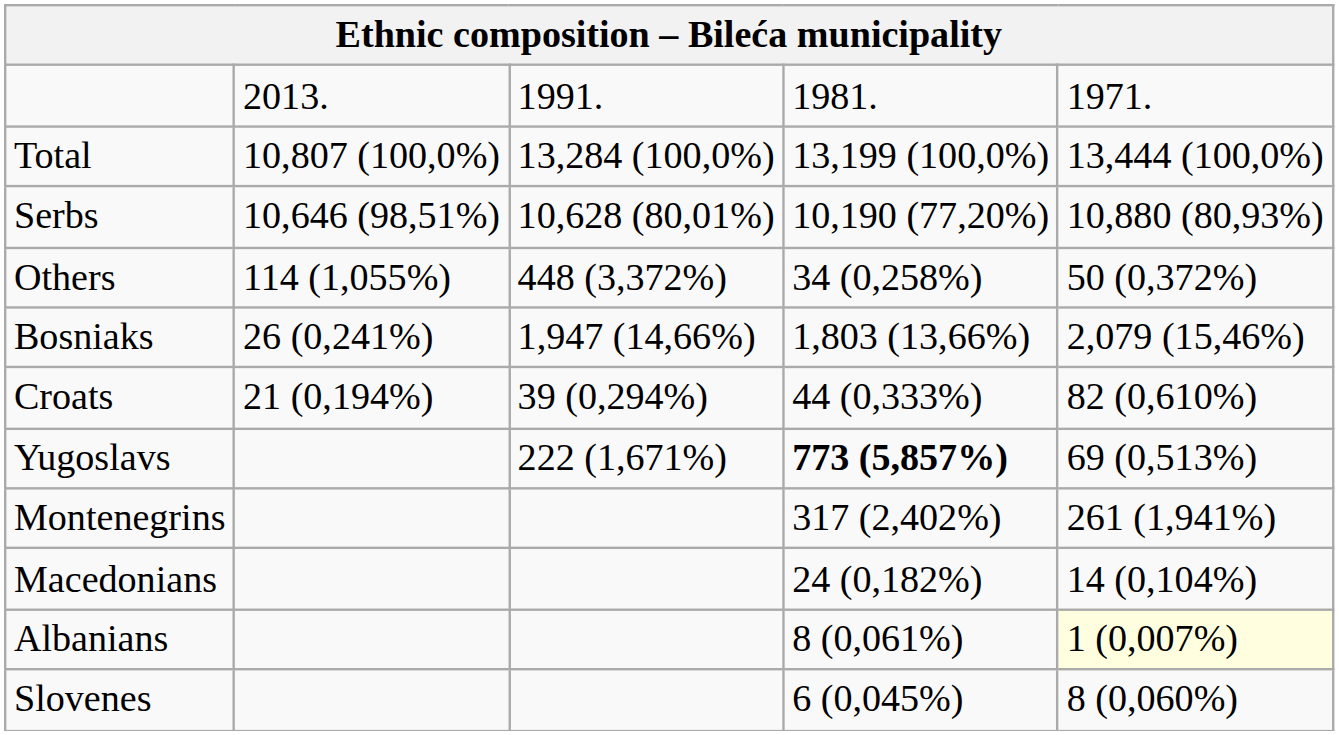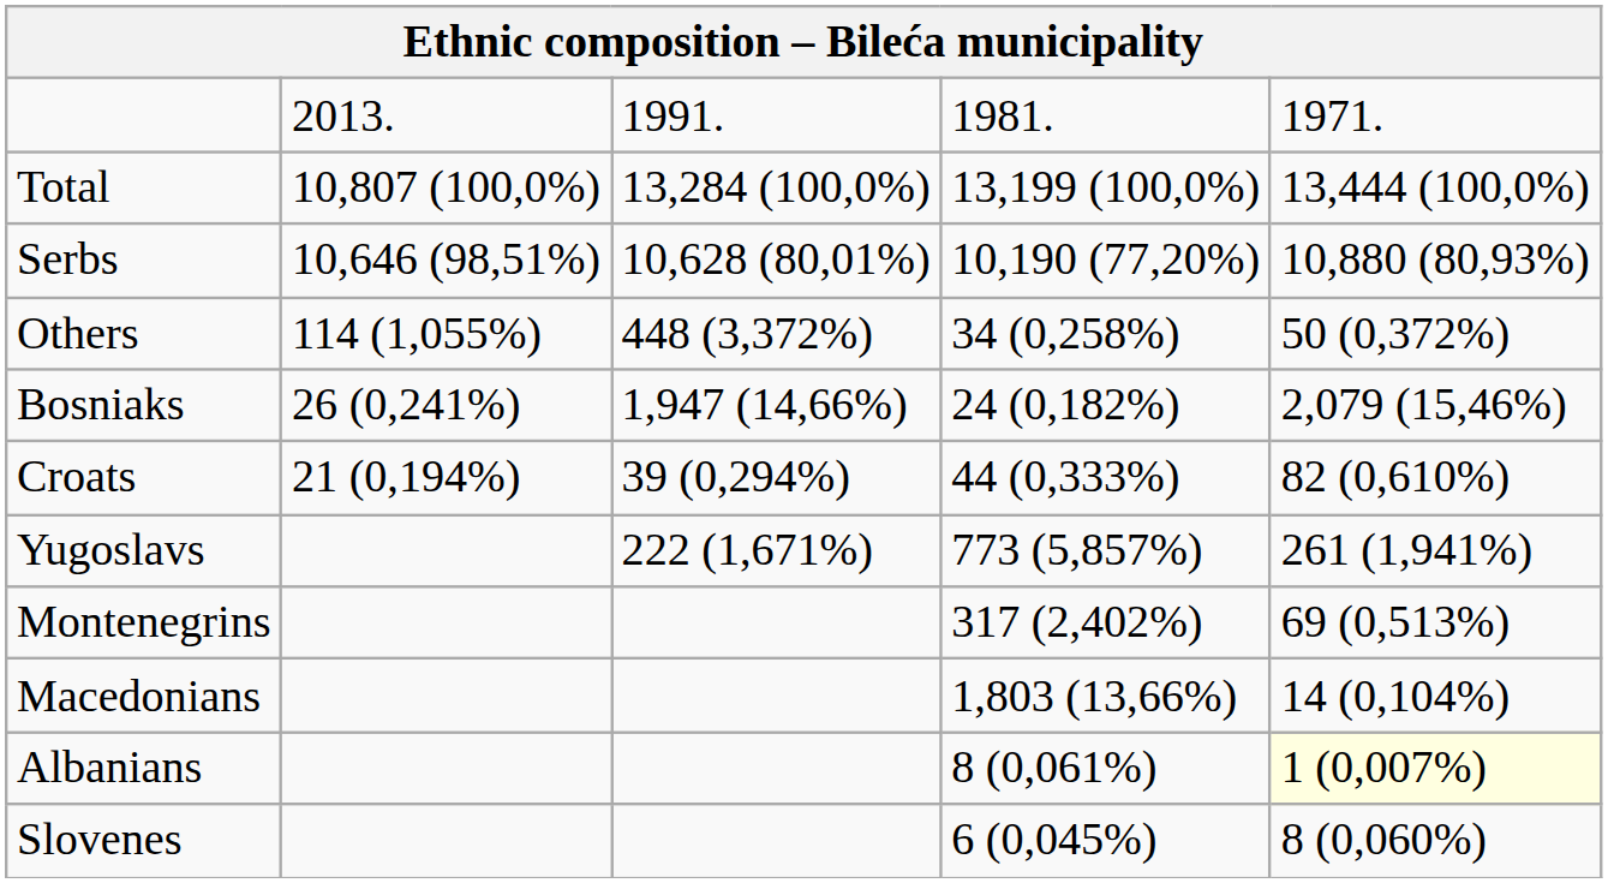 <table class="wikitable">
 <tr>
 <th colspan="8">Ethnic composition – Bileća municipality</th>
 </tr>
 <tr>
 <td></td>
 <td>2013.</td>
 <td>1991.</td>
 <td>1981.</td>
 <td>1971.</td>
 </tr>
 <tr>
 <td>Total</td>
 <td>10,807 (100,0%)</td>
 <td>13,284 (100,0%)</td>
 <td>13,199 (100,0%)</td>
 <td>13,444 (100,0%)</td>
 </tr>
 <tr>
 <td>Serbs</td>
 <td>10,646 (98,51%)</td>
 <td>10,628 (80,01%)</td>
 <td>10,190 (77,20%)</td>
 <td>10,880 (80,93%)</td>
 </tr>
 <tr>
 <td>Others</td>
 <td>114 (1,055%)</td>
 <td>448 (3,372%)</td>
 <td>34 (0,258%)</td>
 <td>50 (0,372%)</td>
 </tr>
 <tr>
 <td>Bosniaks</td>
 <td>26 (0,241%)</td>
 <td>1,947 (14,66%)</td>
-<td>1,803 (13,66%)</td>
+<td>24 (0,182%)</td>
 <td>2,079 (15,46%)</td>
 </tr>
 <tr>
 <td>Croats</td>
 <td>21 (0,194%)</td>
 <td>39 (0,294%)</td>
 <td>44 (0,333%)</td>
 <td>82 (0,610%)</td>
 </tr>
 <tr>
 <td>Yugoslavs</td>
 <td></td>
 <td>222 (1,671%)</td>
-<td><strong>773 (5,857%)</strong></td>
-<td>69 (0,513%)</td>
+<td>773 (5,857%)</td>
+<td>261 (1,941%)</td>
 </tr>
 <tr>
 <td>Montenegrins</td>
 <td></td>
 <td></td>
 <td>317 (2,402%)</td>
-<td>261 (1,941%)</td>
+<td>69 (0,513%)</td>
 </tr>
 <tr>
 <td>Macedonians</td>
 <td></td>
 <td></td>
-<td>24 (0,182%)</td>
+<td>1,803 (13,66%)</td>
 <td>14 (0,104%)</td>
 </tr>
 <tr>
 <td>Albanians</td>
 <td></td>
 <td></td>
 <td>8 (0,061%)</td>
 <td style="background: lightyellow;">1 (0,007%)</td>
 </tr>
 <tr>
 <td>Slovenes</td>
 <td></td>
 <td></td>
 <td>6 (0,045%)</td>
 <td>8 (0,060%)</td>
 </tr>
 </table>
